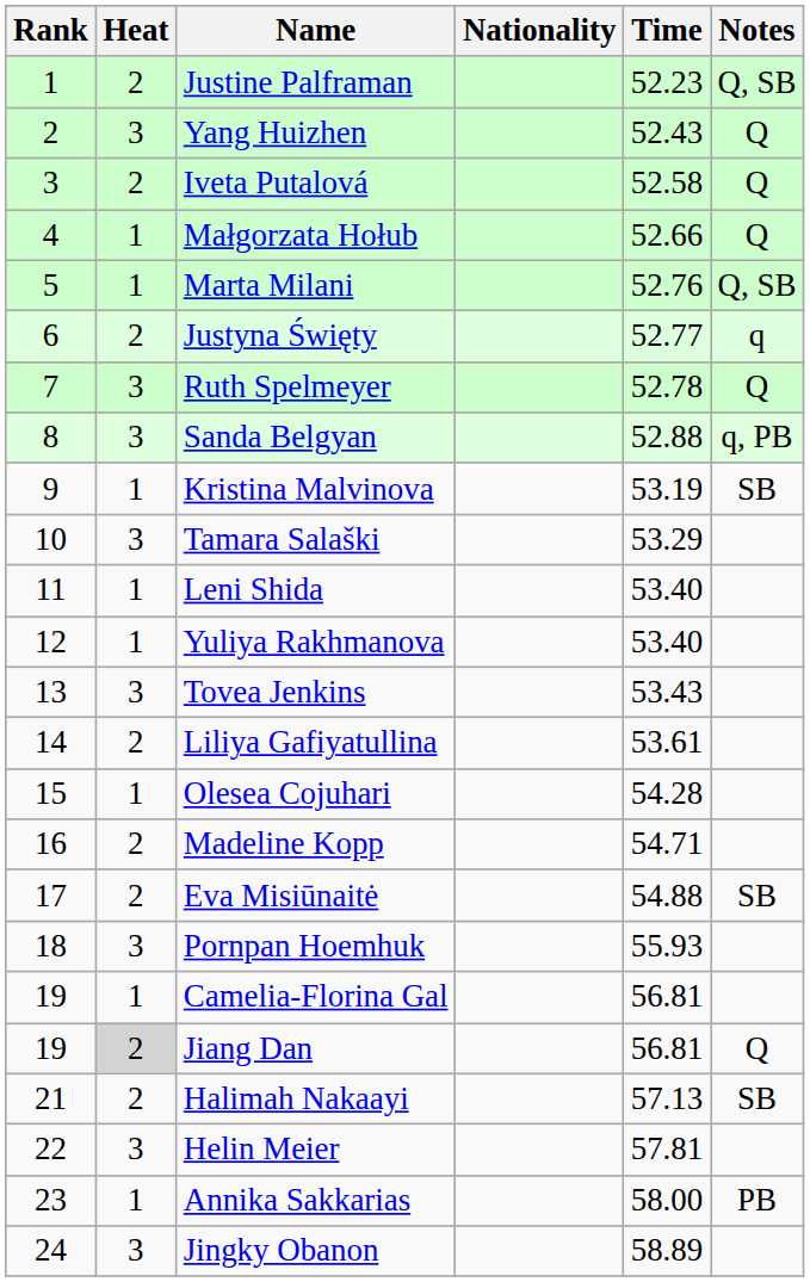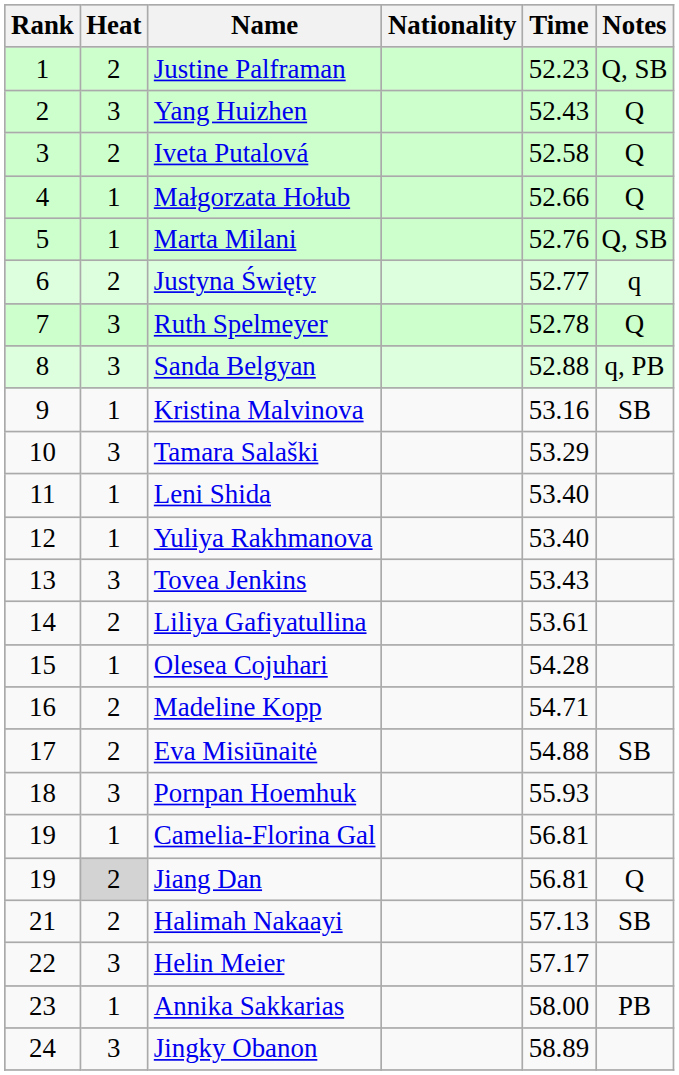 <table class="wikitable sortable" style="text-align:center">
 <tr>
 <th>Rank</th>
 <th>Heat</th>
 <th>Name</th>
 <th>Nationality</th>
 <th>Time</th>
 <th>Notes</th>
 </tr>
 <tr bgcolor=ccffcc>
 <td>1</td>
 <td>2</td>
 <td align=left><a href='#'>Justine Palframan</a></td>
 <td align=left></td>
 <td>52.23</td>
 <td>Q, SB</td>
 </tr>
 <tr bgcolor=ccffcc>
 <td>2</td>
 <td>3</td>
 <td align=left><a href='#'>Yang Huizhen</a></td>
 <td align=left></td>
 <td>52.43</td>
 <td>Q</td>
 </tr>
 <tr bgcolor=ccffcc>
 <td>3</td>
 <td>2</td>
 <td align=left><a href='#'>Iveta Putalová</a></td>
 <td align=left></td>
 <td>52.58</td>
 <td>Q</td>
 </tr>
 <tr bgcolor=ccffcc>
 <td>4</td>
 <td>1</td>
 <td align=left><a href='#'>Małgorzata Hołub</a></td>
 <td align=left></td>
 <td>52.66</td>
 <td>Q</td>
 </tr>
 <tr bgcolor=ccffcc>
 <td>5</td>
 <td>1</td>
 <td align=left><a href='#'>Marta Milani</a></td>
 <td align=left></td>
 <td>52.76</td>
 <td>Q, SB</td>
 </tr>
 <tr bgcolor=ddffdd>
 <td>6</td>
 <td>2</td>
 <td align=left><a href='#'>Justyna Święty</a></td>
 <td align=left></td>
 <td>52.77</td>
 <td>q</td>
 </tr>
 <tr bgcolor=ccffcc>
 <td>7</td>
 <td>3</td>
 <td align=left><a href='#'>Ruth Spelmeyer</a></td>
 <td align=left></td>
 <td>52.78</td>
 <td>Q</td>
 </tr>
 <tr bgcolor=ddffdd>
 <td>8</td>
 <td>3</td>
 <td align=left><a href='#'>Sanda Belgyan</a></td>
 <td align=left></td>
 <td>52.88</td>
 <td>q, PB</td>
 </tr>
 <tr>
 <td>9</td>
 <td>1</td>
 <td align=left><a href='#'>Kristina Malvinova</a></td>
 <td align=left></td>
-<td>53.19</td>
+<td>53.16</td>
 <td>SB</td>
 </tr>
 <tr>
 <td>10</td>
 <td>3</td>
 <td align=left><a href='#'>Tamara Salaški</a></td>
 <td align=left></td>
 <td>53.29</td>
 <td></td>
 </tr>
 <tr>
 <td>11</td>
 <td>1</td>
 <td align=left><a href='#'>Leni Shida</a></td>
 <td align=left></td>
 <td>53.40</td>
 <td></td>
 </tr>
 <tr>
 <td>12</td>
 <td>1</td>
 <td align=left><a href='#'>Yuliya Rakhmanova</a></td>
 <td align=left></td>
 <td>53.40</td>
 <td></td>
 </tr>
 <tr>
 <td>13</td>
 <td>3</td>
 <td align=left><a href='#'>Tovea Jenkins</a></td>
 <td align=left></td>
 <td>53.43</td>
 <td></td>
 </tr>
 <tr>
 <td>14</td>
 <td>2</td>
 <td align=left><a href='#'>Liliya Gafiyatullina</a></td>
 <td align=left></td>
 <td>53.61</td>
 <td></td>
 </tr>
 <tr>
 <td>15</td>
 <td>1</td>
 <td align=left><a href='#'>Olesea Cojuhari</a></td>
 <td align=left></td>
 <td>54.28</td>
 <td></td>
 </tr>
 <tr>
 <td>16</td>
 <td>2</td>
 <td align=left><a href='#'>Madeline Kopp</a></td>
 <td align=left></td>
 <td>54.71</td>
 <td></td>
 </tr>
 <tr>
 <td>17</td>
 <td>2</td>
 <td align=left><a href='#'>Eva Misiūnaitė</a></td>
 <td align=left></td>
 <td>54.88</td>
 <td>SB</td>
 </tr>
 <tr>
 <td>18</td>
 <td>3</td>
 <td align=left><a href='#'>Pornpan Hoemhuk</a></td>
 <td align=left></td>
 <td>55.93</td>
 <td></td>
 </tr>
 <tr>
 <td>19</td>
 <td>1</td>
 <td align=left><a href='#'>Camelia-Florina Gal</a></td>
 <td align=left></td>
 <td>56.81</td>
 <td></td>
 </tr>
 <tr>
 <td>19</td>
 <td style="background: lightgrey;">2</td>
 <td align=left><a href='#'>Jiang Dan</a></td>
 <td align=left></td>
 <td>56.81</td>
 <td>Q</td>
 </tr>
 <tr>
 <td>21</td>
 <td>2</td>
 <td align=left><a href='#'>Halimah Nakaayi</a></td>
 <td align=left></td>
 <td>57.13</td>
 <td>SB</td>
 </tr>
 <tr>
 <td>22</td>
 <td>3</td>
 <td align=left><a href='#'>Helin Meier</a></td>
 <td align=left></td>
-<td>57.81</td>
+<td>57.17</td>
 <td></td>
 </tr>
 <tr>
 <td>23</td>
 <td>1</td>
 <td align=left><a href='#'>Annika Sakkarias</a></td>
 <td align=left></td>
 <td>58.00</td>
 <td>PB</td>
 </tr>
 <tr>
 <td>24</td>
 <td>3</td>
 <td align=left><a href='#'>Jingky Obanon</a></td>
 <td align=left></td>
 <td>58.89</td>
 <td></td>
 </tr>
 </table>
